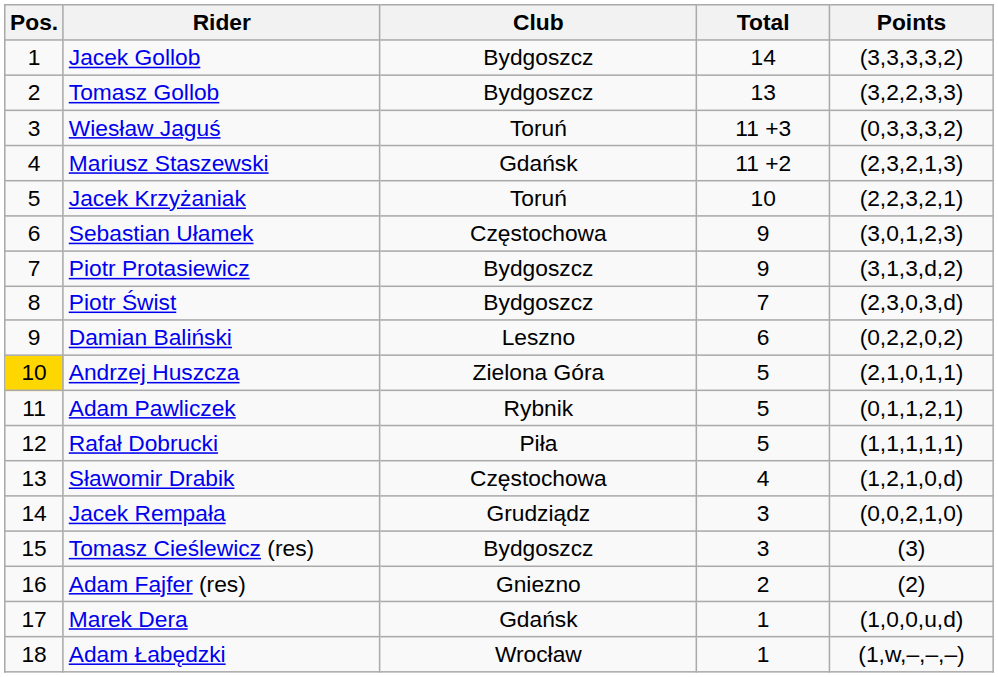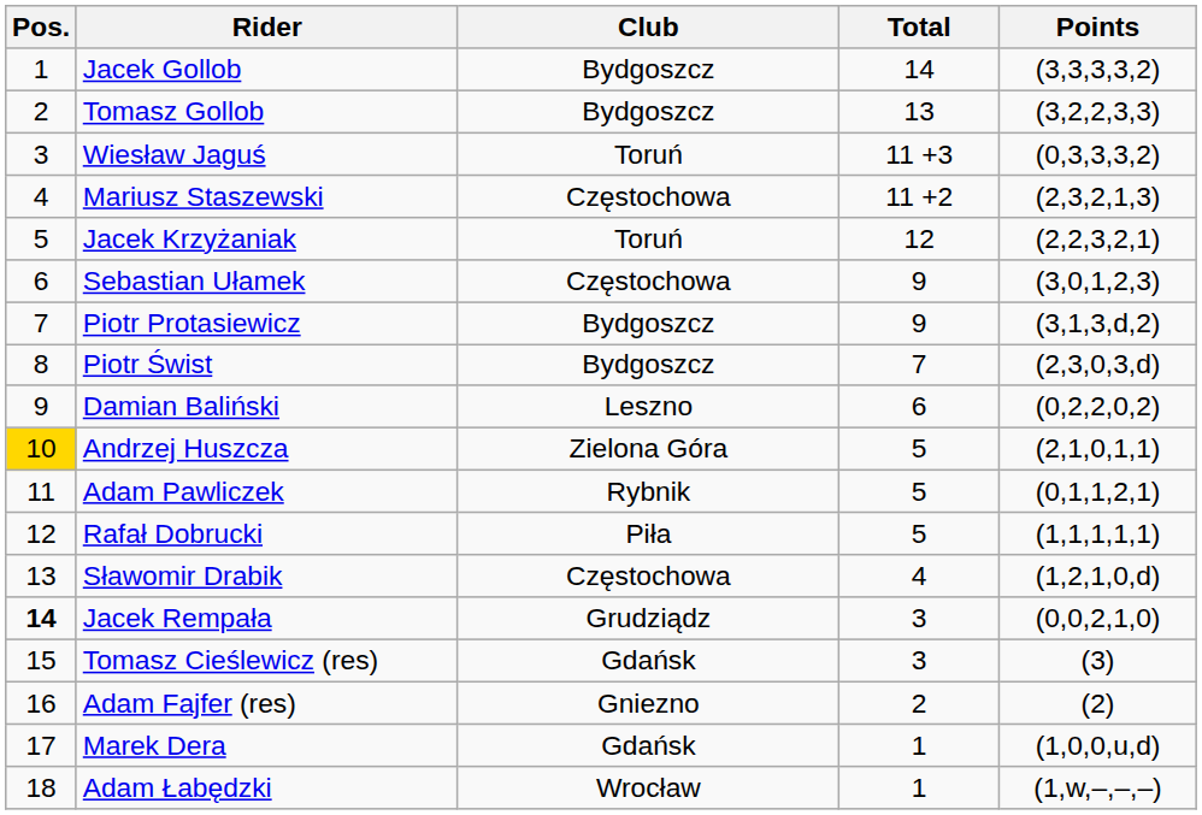 <table class=wikitable style="font-size:93%;">
 <tr>
 <th width=25px>Pos.</th>
 <th width=200px>Rider</th>
 <th width=200px>Club</th>
 <th width=80px>Total</th>
 <th width=100px>Points</th>
 </tr>
 <tr align=center>
 <td>1</td>
 <td align=left><a href='#'>Jacek Gollob</a></td>
 <td>Bydgoszcz</td>
 <td>14</td>
 <td>(3,3,3,3,2)</td>
 </tr>
 <tr align=center>
 <td>2</td>
 <td align=left><a href='#'>Tomasz Gollob</a></td>
 <td>Bydgoszcz</td>
 <td>13</td>
 <td>(3,2,2,3,3)</td>
 </tr>
 <tr align=center>
 <td>3</td>
 <td align=left><a href='#'>Wiesław Jaguś</a></td>
 <td>Toruń</td>
 <td>11 +3</td>
 <td>(0,3,3,3,2)</td>
 </tr>
 <tr align=center>
 <td>4</td>
 <td align=left><a href='#'>Mariusz Staszewski</a></td>
-<td>Gdańsk</td>
+<td>Częstochowa</td>
 <td>11 +2</td>
 <td>(2,3,2,1,3)</td>
 </tr>
 <tr align=center>
 <td>5</td>
 <td align=left><a href='#'>Jacek Krzyżaniak</a></td>
 <td>Toruń</td>
-<td>10</td>
+<td>12</td>
 <td>(2,2,3,2,1)</td>
 </tr>
 <tr align=center>
 <td>6</td>
 <td align=left><a href='#'>Sebastian Ułamek</a></td>
 <td>Częstochowa</td>
 <td>9</td>
 <td>(3,0,1,2,3)</td>
 </tr>
 <tr align=center>
 <td>7</td>
 <td align=left><a href='#'>Piotr Protasiewicz</a></td>
 <td>Bydgoszcz</td>
 <td>9</td>
 <td>(3,1,3,d,2)</td>
 </tr>
 <tr align=center>
 <td>8</td>
 <td align=left><a href='#'>Piotr Świst</a></td>
 <td>Bydgoszcz</td>
 <td>7</td>
 <td>(2,3,0,3,d)</td>
 </tr>
 <tr align=center>
 <td>9</td>
 <td align=left><a href='#'>Damian Baliński</a></td>
 <td>Leszno</td>
 <td>6</td>
 <td>(0,2,2,0,2)</td>
 </tr>
 <tr align=center>
 <td style="background: gold;">10</td>
 <td align=left><a href='#'>Andrzej Huszcza</a></td>
 <td>Zielona Góra</td>
 <td>5</td>
 <td>(2,1,0,1,1)</td>
 </tr>
 <tr align=center>
 <td>11</td>
 <td align=left><a href='#'>Adam Pawliczek</a></td>
 <td>Rybnik</td>
 <td>5</td>
 <td>(0,1,1,2,1)</td>
 </tr>
 <tr align=center>
 <td>12</td>
 <td align=left><a href='#'>Rafał Dobrucki</a></td>
 <td>Piła</td>
 <td>5</td>
 <td>(1,1,1,1,1)</td>
 </tr>
 <tr align=center>
 <td>13</td>
 <td align=left><a href='#'>Sławomir Drabik</a></td>
 <td>Częstochowa</td>
 <td>4</td>
 <td>(1,2,1,0,d)</td>
 </tr>
 <tr align=center>
-<td>14</td>
+<td><strong>14</strong></td>
 <td align=left><a href='#'>Jacek Rempała</a></td>
 <td>Grudziądz</td>
 <td>3</td>
 <td>(0,0,2,1,0)</td>
 </tr>
 <tr align=center>
 <td>15</td>
 <td align=left><a href='#'>Tomasz Cieślewicz</a> (res)</td>
-<td>Bydgoszcz</td>
+<td>Gdańsk</td>
 <td>3</td>
 <td>(3)</td>
 </tr>
 <tr align=center>
 <td>16</td>
 <td align=left><a href='#'>Adam Fajfer</a> (res)</td>
 <td>Gniezno</td>
 <td>2</td>
 <td>(2)</td>
 </tr>
 <tr align=center>
 <td>17</td>
 <td align=left><a href='#'>Marek Dera</a></td>
 <td>Gdańsk</td>
 <td>1</td>
 <td>(1,0,0,u,d)</td>
 </tr>
 <tr align=center>
 <td>18</td>
 <td align=left><a href='#'>Adam Łabędzki</a></td>
 <td>Wrocław</td>
 <td>1</td>
 <td>(1,w,–,–,–)</td>
 </tr>
 </table>
